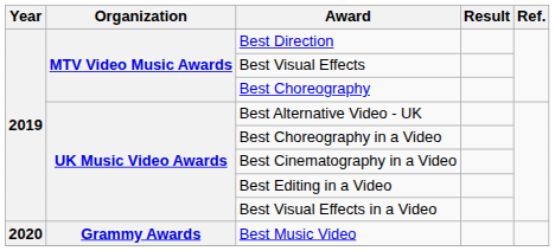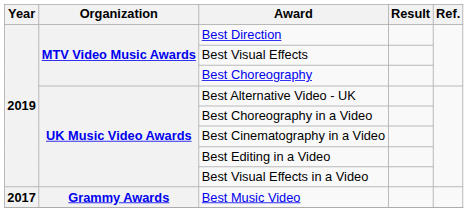 <table class="wikitable plainrowheaders">
 <tr>
 <th>Year</th>
 <th>Organization</th>
 <th>Award</th>
 <th>Result</th>
 <th>Ref.</th>
 </tr>
 <tr>
 <th scope="row" rowspan="8"><strong>2019</strong></th>
 <th rowspan=3><a href='#'>MTV Video Music Awards</a></th>
 <td><a href='#'>Best Direction</a></td>
 <td></td>
 <td align="center" rowspan=3></td>
 </tr>
 <tr>
 <td>Best Visual Effects</td>
 <td></td>
 </tr>
 <tr>
 <td><a href='#'>Best Choreography</a></td>
 <td></td>
 </tr>
 <tr>
 <th rowspan=5><a href='#'>UK Music Video Awards</a></th>
 <td>Best Alternative Video - UK</td>
 <td></td>
 <td align="center" rowspan=5></td>
 </tr>
 <tr>
 <td>Best Choreography in a Video</td>
 <td></td>
 </tr>
 <tr>
 <td>Best Cinematography in a Video</td>
 <td></td>
 </tr>
 <tr>
 <td>Best Editing in a Video</td>
 <td></td>
 </tr>
 <tr>
 <td>Best Visual Effects in a Video</td>
 <td></td>
 </tr>
 <tr>
-<th>2020</th>
+<th>2017</th>
 <th><a href='#'>Grammy Awards</a></th>
 <td><a href='#'>Best Music Video</a></td>
 <td></td>
 <td></td>
 </tr>
 <tr>
 </tr>
 </table>
